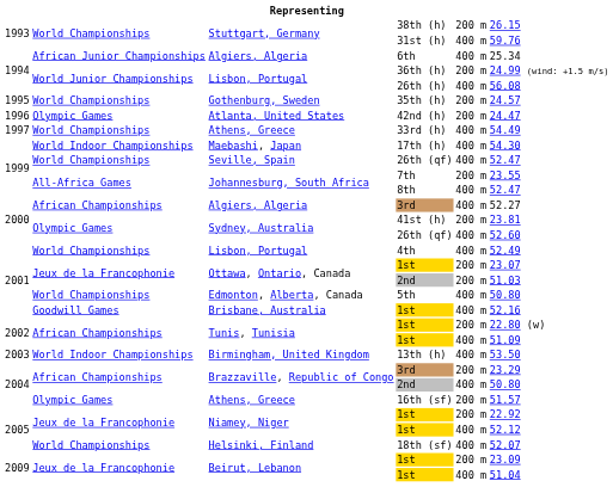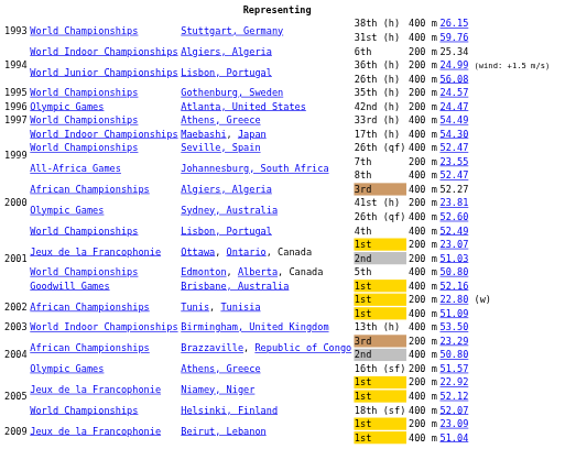 <table>
 <tr>
 <th colspan="6">Representing </th>
 </tr>
 <tr>
 <td rowspan=2>1993</td>
 <td rowspan=2><a href='#'>World Championships</a></td>
 <td rowspan=2><a href='#'>Stuttgart, Germany</a></td>
 <td>38th (h)</td>
-<td>200 m</td>
+<td>400 m</td>
 <td><a href='#'>26.15</a></td>
 </tr>
 <tr>
 <td>31st (h)</td>
 <td>400 m</td>
 <td><a href='#'>59.76</a></td>
 </tr>
 <tr>
 <td rowspan=3>1994</td>
-<td><a href='#'>African Junior Championships</a></td>
+<td><a href='#'>World Indoor Championships</a></td>
 <td><a href='#'>Algiers, Algeria</a></td>
 <td>6th</td>
-<td>400 m</td>
+<td>200 m</td>
 <td>25.34</td>
 </tr>
 <tr>
 <td rowspan=2><a href='#'>World Junior Championships</a></td>
 <td rowspan=2><a href='#'>Lisbon, Portugal</a></td>
 <td>36th (h)</td>
 <td>200 m</td>
 <td><a href='#'>24.99</a> <small>(wind: +1.5 m/s)</small></td>
 </tr>
 <tr>
 <td>26th (h)</td>
 <td>400 m</td>
 <td><a href='#'>56.08</a></td>
 </tr>
 <tr>
 <td>1995</td>
 <td><a href='#'>World Championships</a></td>
 <td><a href='#'>Gothenburg, Sweden</a></td>
 <td>35th (h)</td>
 <td>200 m</td>
 <td><a href='#'>24.57</a></td>
 </tr>
 <tr>
 <td>1996</td>
 <td><a href='#'>Olympic Games</a></td>
 <td><a href='#'>Atlanta, United States</a></td>
 <td>42nd (h)</td>
 <td>200 m</td>
 <td><a href='#'>24.47</a></td>
 </tr>
 <tr>
 <td>1997</td>
 <td><a href='#'>World Championships</a></td>
 <td><a href='#'>Athens, Greece</a></td>
 <td>33rd (h)</td>
 <td>400 m</td>
 <td><a href='#'>54.49</a></td>
 </tr>
 <tr>
 <td rowspan=4>1999</td>
 <td><a href='#'>World Indoor Championships</a></td>
 <td><a href='#'>Maebashi</a>, <a href='#'>Japan</a></td>
 <td>17th (h)</td>
 <td>400 m</td>
 <td><a href='#'>54.30</a></td>
 </tr>
 <tr>
 <td><a href='#'>World Championships</a></td>
 <td><a href='#'>Seville, Spain</a></td>
 <td>26th (qf)</td>
 <td>400 m</td>
 <td><a href='#'>52.47</a></td>
 </tr>
 <tr>
 <td rowspan=2><a href='#'>All-Africa Games</a></td>
 <td rowspan=2><a href='#'>Johannesburg, South Africa</a></td>
 <td>7th</td>
 <td>200 m</td>
 <td><a href='#'>23.55</a></td>
 </tr>
 <tr>
 <td>8th</td>
 <td>400 m</td>
 <td><a href='#'>52.47</a></td>
 </tr>
 <tr>
 <td rowspan=3>2000</td>
 <td><a href='#'>African Championships</a></td>
 <td><a href='#'>Algiers, Algeria</a></td>
 <td bgcolor=cc9966>3rd</td>
 <td>400 m</td>
 <td>52.27</td>
 </tr>
 <tr>
 <td rowspan=2><a href='#'>Olympic Games</a></td>
 <td rowspan=2><a href='#'>Sydney, Australia</a></td>
 <td>41st (h)</td>
 <td>200 m</td>
 <td><a href='#'>23.81</a></td>
 </tr>
 <tr>
 <td>26th (qf)</td>
 <td>400 m</td>
 <td><a href='#'>52.60</a></td>
 </tr>
 <tr>
 <td rowspan=5>2001</td>
 <td><a href='#'>World Championships</a></td>
 <td><a href='#'>Lisbon, Portugal</a></td>
 <td>4th</td>
 <td>400 m</td>
 <td><a href='#'>52.49</a></td>
 </tr>
 <tr>
 <td rowspan=2><a href='#'>Jeux de la Francophonie</a></td>
 <td rowspan=2><a href='#'>Ottawa</a>, <a href='#'>Ontario</a>, Canada</td>
 <td bgcolor=gold>1st</td>
 <td>200 m</td>
 <td><a href='#'>23.07</a></td>
 </tr>
 <tr>
 <td bgcolor=silver>2nd</td>
 <td>200 m</td>
 <td><a href='#'>51.03</a></td>
 </tr>
 <tr>
 <td><a href='#'>World Championships</a></td>
 <td><a href='#'>Edmonton</a>, <a href='#'>Alberta</a>, Canada</td>
 <td>5th</td>
 <td>400 m</td>
 <td><a href='#'>50.80</a></td>
 </tr>
 <tr>
 <td><a href='#'>Goodwill Games</a></td>
 <td><a href='#'>Brisbane, Australia</a></td>
 <td bgcolor=gold>1st</td>
 <td>400 m</td>
 <td><a href='#'>52.16</a></td>
 </tr>
 <tr>
 <td rowspan=2>2002</td>
 <td rowspan=2><a href='#'>African Championships</a></td>
 <td rowspan=2><a href='#'>Tunis</a>, <a href='#'>Tunisia</a></td>
 <td bgcolor=gold>1st</td>
 <td>200 m</td>
 <td><a href='#'>22.80</a> (w)</td>
 </tr>
 <tr>
 <td bgcolor=gold>1st</td>
 <td>400 m</td>
 <td><a href='#'>51.09</a></td>
 </tr>
 <tr>
 <td>2003</td>
 <td><a href='#'>World Indoor Championships</a></td>
 <td><a href='#'>Birmingham, United Kingdom</a></td>
 <td>13th (h)</td>
 <td>400 m</td>
 <td><a href='#'>53.50</a></td>
 </tr>
 <tr>
 <td rowspan=3>2004</td>
 <td rowspan=2><a href='#'>African Championships</a></td>
 <td rowspan=2><a href='#'>Brazzaville</a>, <a href='#'>Republic of Congo</a></td>
 <td bgcolor=cc9966>3rd</td>
 <td>200 m</td>
 <td><a href='#'>23.29</a></td>
 </tr>
 <tr>
 <td bgcolor=silver>2nd</td>
 <td>400 m</td>
 <td><a href='#'>50.80</a></td>
 </tr>
 <tr>
 <td><a href='#'>Olympic Games</a></td>
 <td><a href='#'>Athens, Greece</a></td>
 <td>16th (sf)</td>
 <td>200 m</td>
 <td><a href='#'>51.57</a></td>
 </tr>
 <tr>
 <td rowspan=3>2005</td>
 <td rowspan=2><a href='#'>Jeux de la Francophonie</a></td>
 <td rowspan=2><a href='#'>Niamey, Niger</a></td>
 <td bgcolor=gold>1st</td>
 <td>200 m</td>
 <td><a href='#'>22.92</a></td>
 </tr>
 <tr>
 <td bgcolor=gold>1st</td>
 <td>400 m</td>
 <td><a href='#'>52.12</a></td>
 </tr>
 <tr>
 <td><a href='#'>World Championships</a></td>
 <td><a href='#'>Helsinki, Finland</a></td>
 <td>18th (sf)</td>
 <td>400 m</td>
 <td><a href='#'>52.07</a></td>
 </tr>
 <tr>
 <td rowspan=2>2009</td>
 <td rowspan=2><a href='#'>Jeux de la Francophonie</a></td>
 <td rowspan=2><a href='#'>Beirut, Lebanon</a></td>
 <td bgcolor=gold>1st</td>
 <td>200 m</td>
 <td><a href='#'>23.09</a></td>
 </tr>
 <tr>
 <td bgcolor=gold>1st</td>
 <td>400 m</td>
 <td><a href='#'>51.04</a></td>
 </tr>
 </table>
